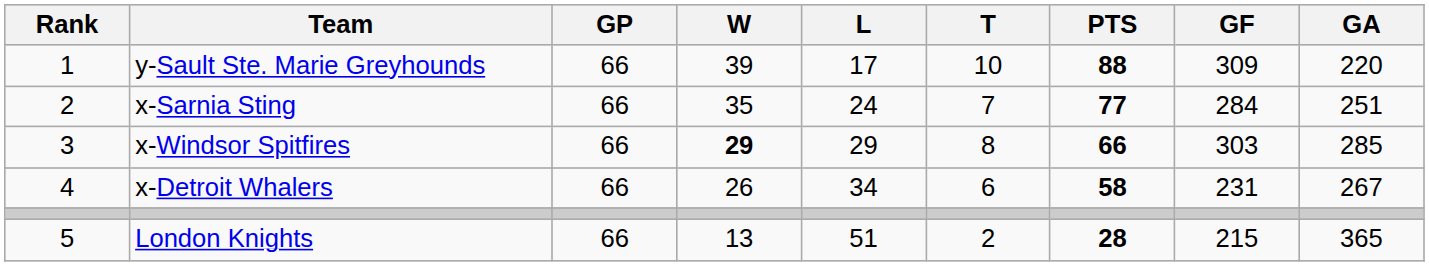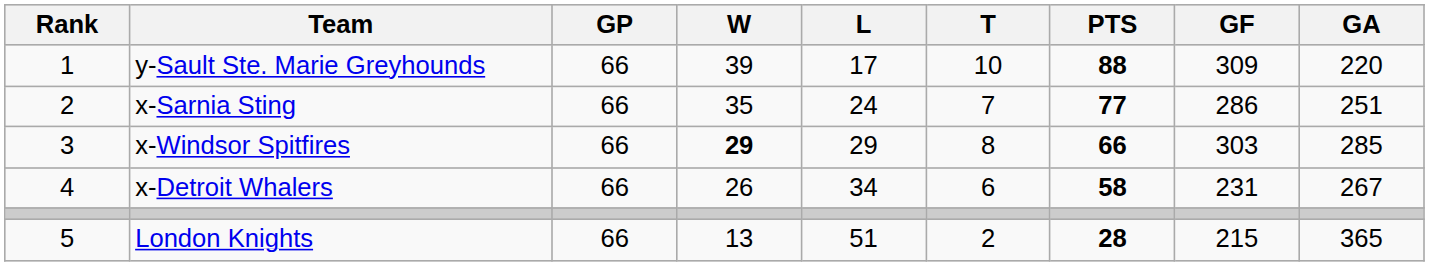 <table class="wikitable sortable" style="text-align:center">
 <tr>
 <th width="7.5%">Rank</th>
 <th width="25.5%">Team</th>
 <th width="7.5%">GP</th>
 <th width="7.5%">W</th>
 <th width="7.5%">L</th>
 <th width="7.5%">T</th>
 <th width="7.5%">PTS</th>
 <th width="7.5%">GF</th>
 <th width="7.5%">GA</th>
 </tr>
 <tr>
 <td>1</td>
 <td align=left>y-<a href='#'>Sault Ste. Marie Greyhounds</a></td>
 <td>66</td>
 <td>39</td>
 <td>17</td>
 <td>10</td>
 <td><strong>88</strong></td>
 <td>309</td>
 <td>220</td>
 </tr>
 <tr>
 <td>2</td>
 <td align=left>x-<a href='#'>Sarnia Sting</a></td>
 <td>66</td>
 <td>35</td>
 <td>24</td>
 <td>7</td>
 <td><strong>77</strong></td>
-<td>284</td>
+<td>286</td>
 <td>251</td>
 </tr>
 <tr>
 <td>3</td>
 <td align=left>x-<a href='#'>Windsor Spitfires</a></td>
 <td>66</td>
 <td><strong>29</strong></td>
 <td>29</td>
 <td>8</td>
 <td><strong>66</strong></td>
 <td>303</td>
 <td>285</td>
 </tr>
 <tr>
 <td>4</td>
 <td align=left>x-<a href='#'>Detroit Whalers</a></td>
 <td>66</td>
 <td>26</td>
 <td>34</td>
 <td>6</td>
 <td><strong>58</strong></td>
 <td>231</td>
 <td>267</td>
 </tr>
 <tr style="background-color:#cccccc;">
 <td></td>
 <td></td>
 <td></td>
 <td></td>
 <td></td>
 <td></td>
 <td></td>
 <td></td>
 <td></td>
 </tr>
 <tr>
 <td>5</td>
 <td align=left><a href='#'>London Knights</a></td>
 <td>66</td>
 <td>13</td>
 <td>51</td>
 <td>2</td>
 <td><strong>28</strong></td>
 <td>215</td>
 <td>365</td>
 </tr>
 </table>
